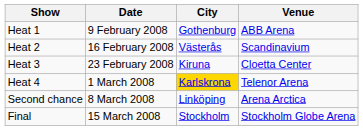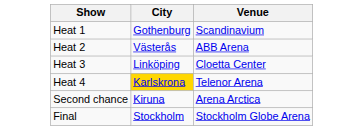 <table class="wikitable" style="margin: 1em auto 1em auto;">
 <tr>
 <th>Show</th>
-<th>Date</th>
 <th>City</th>
 <th>Venue</th>
 </tr>
 <tr>
 <td>Heat 1</td>
-<td>9 February 2008</td>
 <td><a href='#'>Gothenburg</a></td>
+<td><a href='#'>Scandinavium</a></td>
+</tr>
+<tr>
+<td>Heat 2</td>
+<td><a href='#'>Västerås</a></td>
 <td><a href='#'>ABB Arena</a></td>
 </tr>
 <tr>
-<td>Heat 2</td>
-<td>16 February 2008</td>
-<td><a href='#'>Västerås</a></td>
-<td><a href='#'>Scandinavium</a></td>
-</tr>
-<tr>
 <td>Heat 3</td>
-<td>23 February 2008</td>
-<td><a href='#'>Kiruna</a></td>
+<td><a href='#'>Linköping</a></td>
 <td><a href='#'>Cloetta Center</a></td>
 </tr>
 <tr>
 <td>Heat 4</td>
-<td>1 March 2008</td>
 <td style="background: gold;"><a href='#'>Karlskrona</a></td>
 <td><a href='#'>Telenor Arena</a></td>
 </tr>
 <tr>
 <td>Second chance</td>
-<td>8 March 2008</td>
-<td><a href='#'>Linköping</a></td>
+<td><a href='#'>Kiruna</a></td>
 <td><a href='#'>Arena Arctica</a></td>
 </tr>
 <tr>
 <td>Final</td>
-<td>15 March 2008</td>
 <td><a href='#'>Stockholm</a></td>
 <td><a href='#'>Stockholm Globe Arena</a></td>
 </tr>
 </table>
